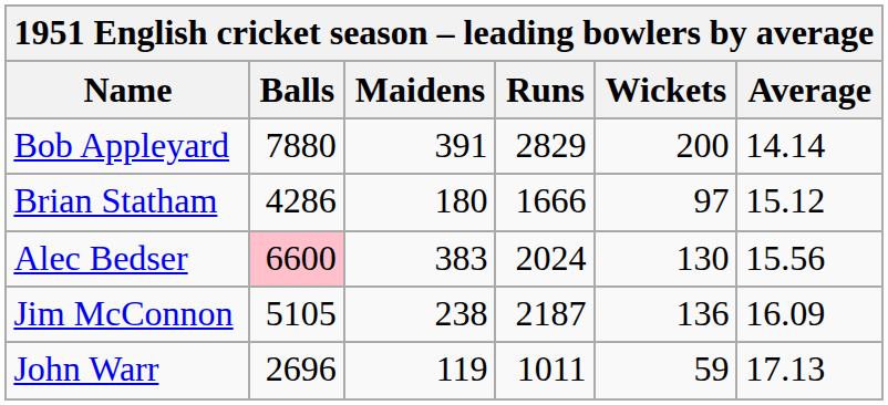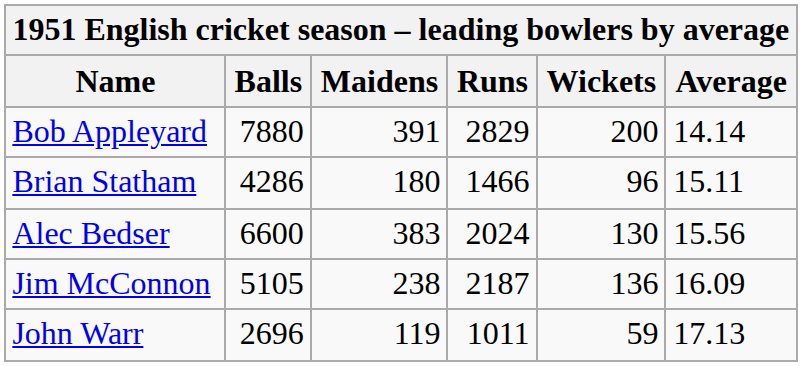 <table class="wikitable">
 <tr>
 <th bgcolor="#efefef" colspan="7">1951 English cricket season – leading bowlers by average</th>
 </tr>
 <tr bgcolor="#efefef">
 <th>Name</th>
 <th>Balls</th>
 <th>Maidens</th>
 <th>Runs</th>
 <th>Wickets</th>
 <th>Average</th>
 </tr>
 <tr>
 <td><a href='#'>Bob Appleyard</a></td>
 <td align="right">7880</td>
 <td align="right">391</td>
 <td align="right">2829</td>
 <td align="right">200</td>
 <td>14.14</td>
 </tr>
 <tr>
 <td><a href='#'>Brian Statham</a></td>
 <td align="right">4286</td>
 <td align="right">180</td>
-<td align="right">1666</td>
-<td align="right">97</td>
-<td>15.12</td>
+<td align="right">1466</td>
+<td align="right">96</td>
+<td>15.11</td>
 </tr>
 <tr>
 <td><a href='#'>Alec Bedser</a></td>
-<td align="right" style="background: pink;">6600</td>
+<td align="right">6600</td>
 <td align="right">383</td>
 <td align="right">2024</td>
 <td align="right">130</td>
 <td>15.56</td>
 </tr>
 <tr>
 <td><a href='#'>Jim McConnon</a></td>
 <td align="right">5105</td>
 <td align="right">238</td>
 <td align="right">2187</td>
 <td align="right">136</td>
 <td>16.09</td>
 </tr>
 <tr>
 <td><a href='#'>John Warr</a></td>
 <td align="right">2696</td>
 <td align="right">119</td>
 <td align="right">1011</td>
 <td align="right">59</td>
 <td>17.13</td>
 </tr>
 </table>
